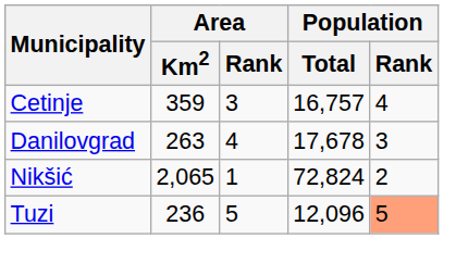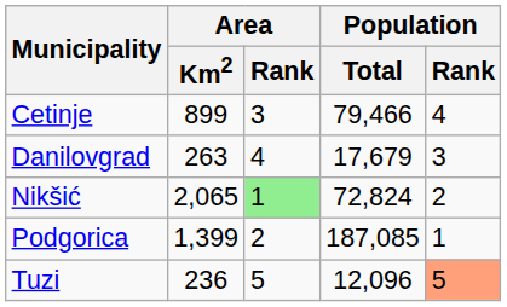 <table class="wikitable sortable">
 <tr bgcolor=#cccccc>
 <th rowspan=2>Municipality</th>
 <th colspan=2>Area</th>
 <th colspan=2>Population</th>
 </tr>
 <tr>
 <th>Km<sup>2</sup></th>
 <th>Rank</th>
 <th>Total</th>
 <th>Rank</th>
 </tr>
 <tr>
 <td><a href='#'>Cetinje</a></td>
-<td align=center>359</td>
+<td align=center>899</td>
 <td>3</td>
-<td align=center>16,757</td>
+<td align=center>79,466</td>
 <td>4</td>
 </tr>
 <tr>
 <td><a href='#'>Danilovgrad</a></td>
 <td align=center>263</td>
 <td>4</td>
-<td align=center>17,678</td>
+<td align=center>17,679</td>
 <td>3</td>
 </tr>
 <tr>
 <td><a href='#'>Nikšić</a></td>
 <td align=center>2,065</td>
-<td>1</td>
+<td style="background: lightgreen;">1</td>
 <td align=center>72,824</td>
 <td>2</td>
+</tr>
+<tr>
+<td><a href='#'>Podgorica</a></td>
+<td align=center>1,399</td>
+<td>2</td>
+<td align=center>187,085</td>
+<td>1</td>
 </tr>
 <tr>
 <td><a href='#'>Tuzi</a></td>
 <td align=center>236</td>
 <td>5</td>
 <td align=center>12,096</td>
 <td style="background: lightsalmon;">5</td>
 </tr>
 </table>
